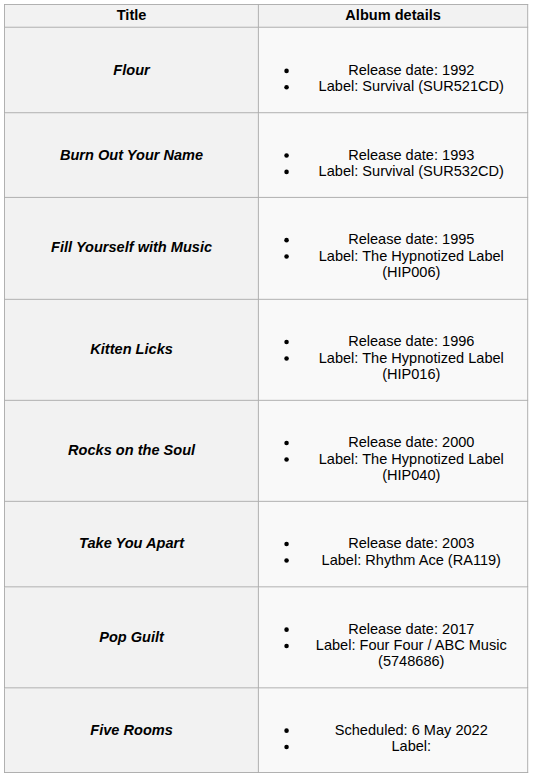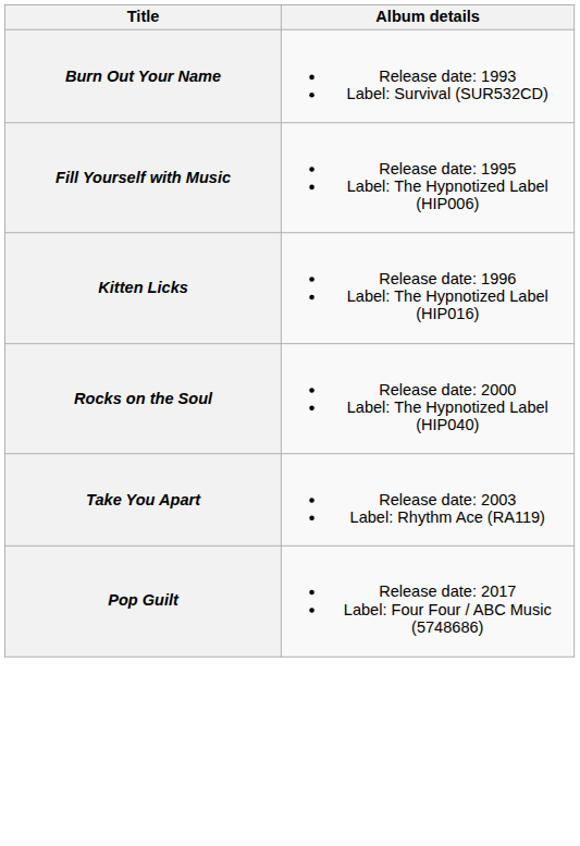 <table class="wikitable plainrowheaders" style="text-align:center;" border="1">
 <tr>
 <th scope="col" rowspan="1" style="width:17em;">Title</th>
 <th scope="col" rowspan="1" style="width:18em;">Album details</th>
-</tr>
-<tr>
-<th scope="row"><em>Flour</em></th>
-<td><br><ul><li>Release date: 1992</li><li>Label: Survival (SUR521CD)</li></ul></td>
 </tr>
 <tr>
 <th scope="row"><em>Burn Out Your Name</em></th>
 <td><br><ul><li>Release date: 1993</li><li>Label: Survival (SUR532CD)</li></ul></td>
 </tr>
 <tr>
 <th scope="row"><em>Fill Yourself with Music</em></th>
 <td><br><ul><li>Release date: 1995</li><li>Label: The Hypnotized Label (HIP006)</li></ul></td>
 </tr>
 <tr>
 <th scope="row"><em>Kitten Licks</em></th>
 <td><br><ul><li>Release date: 1996</li><li>Label: The Hypnotized Label (HIP016)</li></ul></td>
 </tr>
 <tr>
 <th scope="row"><em>Rocks on the Soul</em></th>
 <td><br><ul><li>Release date: 2000</li><li>Label: The Hypnotized Label (HIP040)</li></ul></td>
 </tr>
 <tr>
 <th scope="row"><em>Take You Apart</em></th>
 <td><br><ul><li>Release date: 2003</li><li>Label: Rhythm Ace (RA119)</li></ul></td>
 </tr>
 <tr>
 <th scope="row"><em>Pop Guilt</em></th>
 <td><br><ul><li>Release date: 2017</li><li>Label: Four Four / ABC Music (5748686)</li></ul></td>
 </tr>
-<tr>
-<th scope="row"><em>Five Rooms</em></th>
-<td><br><ul><li>Scheduled: 6 May 2022</li><li>Label:</li></ul></td>
-</tr>
 </table>
